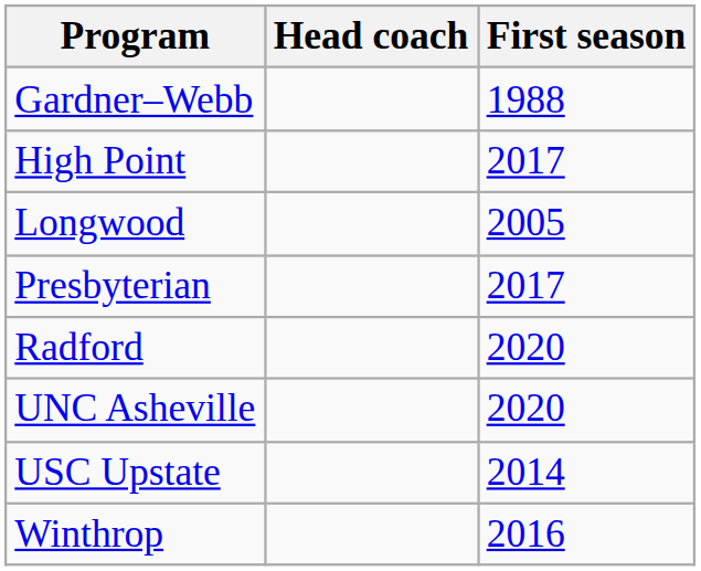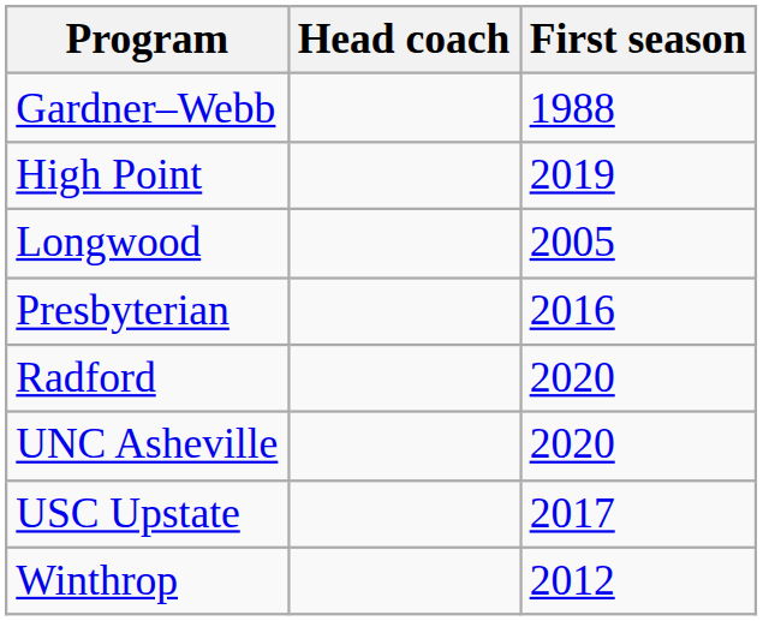 <table class="wikitable sortable">
 <tr>
 <th>Program</th>
 <th>Head coach</th>
 <th>First season</th>
 </tr>
 <tr>
 <td><a href='#'>Gardner–Webb</a></td>
 <td></td>
 <td><a href='#'>1988</a></td>
 </tr>
 <tr>
 <td><a href='#'>High Point</a></td>
 <td></td>
-<td><a href='#'>2017</a></td>
+<td><a href='#'>2019</a></td>
 </tr>
 <tr>
 <td><a href='#'>Longwood</a></td>
 <td></td>
 <td><a href='#'>2005</a></td>
 </tr>
 <tr>
 <td><a href='#'>Presbyterian</a></td>
 <td></td>
-<td><a href='#'>2017</a></td>
+<td><a href='#'>2016</a></td>
 </tr>
 <tr>
 <td><a href='#'>Radford</a></td>
 <td></td>
 <td><a href='#'>2020</a></td>
 </tr>
 <tr>
 <td><a href='#'>UNC Asheville</a></td>
 <td></td>
 <td><a href='#'>2020</a></td>
 </tr>
 <tr>
 <td><a href='#'>USC Upstate</a></td>
 <td></td>
-<td><a href='#'>2014</a></td>
+<td><a href='#'>2017</a></td>
 </tr>
 <tr>
 <td><a href='#'>Winthrop</a></td>
 <td></td>
-<td><a href='#'>2016</a></td>
+<td><a href='#'>2012</a></td>
 </tr>
 </table>
